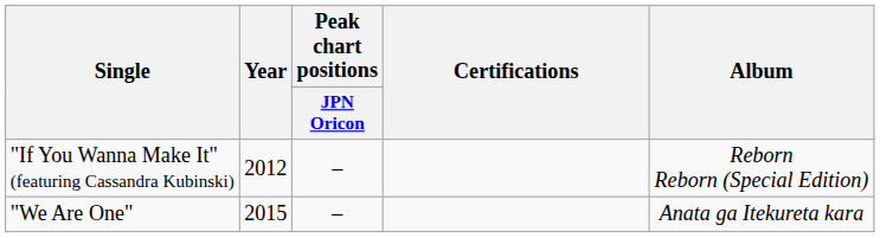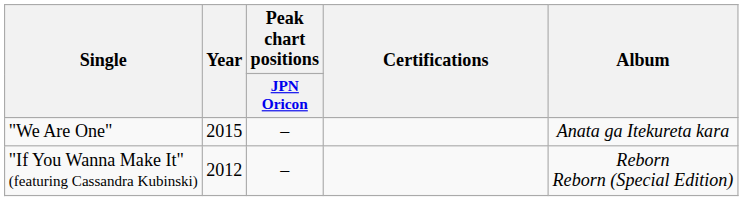 <table class="wikitable plainrowheaders" style="text-align:center;">
 <tr>
 <th scope="col" rowspan="2">Single</th>
 <th scope="col" rowspan="2">Year</th>
 <th colspan="1">Peak chart positions</th>
 <th scope="col" rowspan="2" style="width:12em;">Certifications</th>
 <th scope="col" rowspan="2">Album</th>
 </tr>
 <tr>
 <th scope="col" style="width:2.5em;font-size:85%;"><a href='#'>JPN<br>Oricon</a><br></th>
 </tr>
 <tr>
+<td style="text-align:left;">"We Are One"</td>
+<td>2015</td>
+<td>–</td>
+<td></td>
+<td><em>Anata ga Itekureta kara</em></td>
+</tr>
+<tr>
 <td style="text-align:left;">"If You Wanna Make It"<br><small>(featuring Cassandra Kubinski)</small></td>
 <td>2012</td>
 <td>–</td>
 <td></td>
 <td><em>Reborn</em><br><em>Reborn (Special Edition)</em></td>
 </tr>
-<tr>
-<td style="text-align:left;">"We Are One"</td>
-<td>2015</td>
-<td>–</td>
-<td></td>
-<td><em>Anata ga Itekureta kara</em></td>
-</tr>
 </table>
